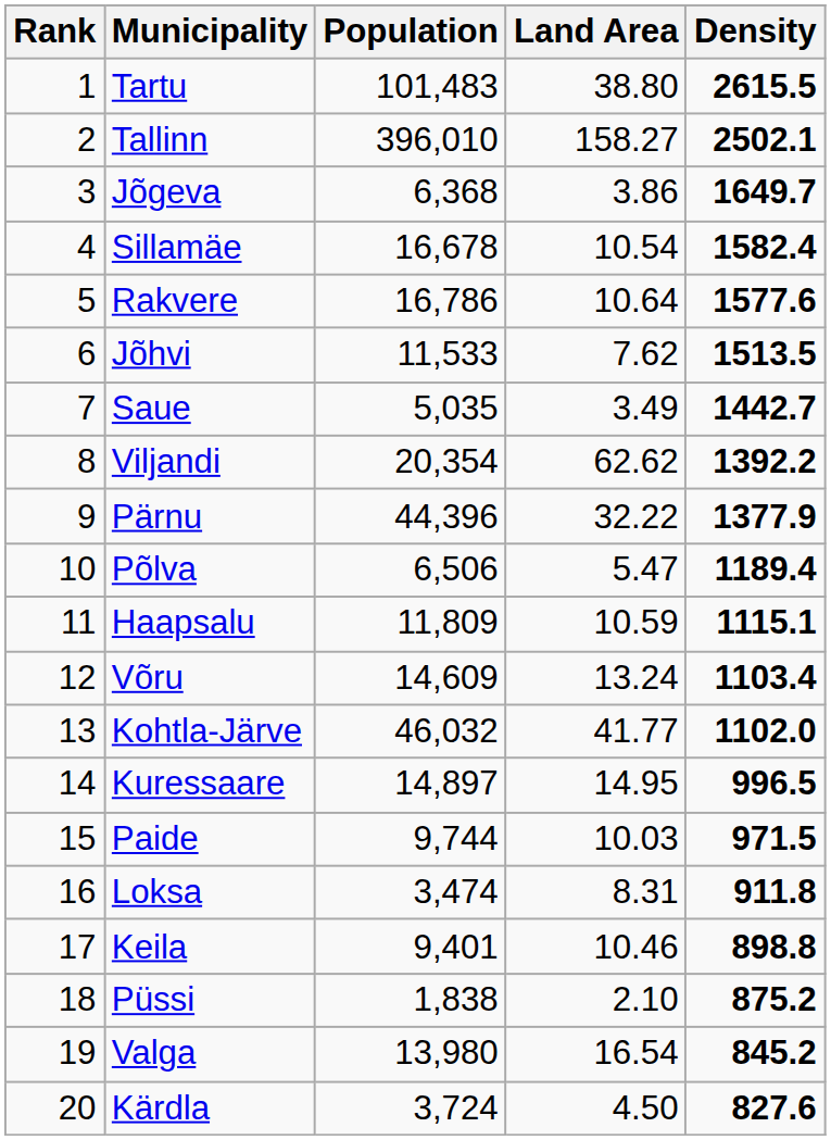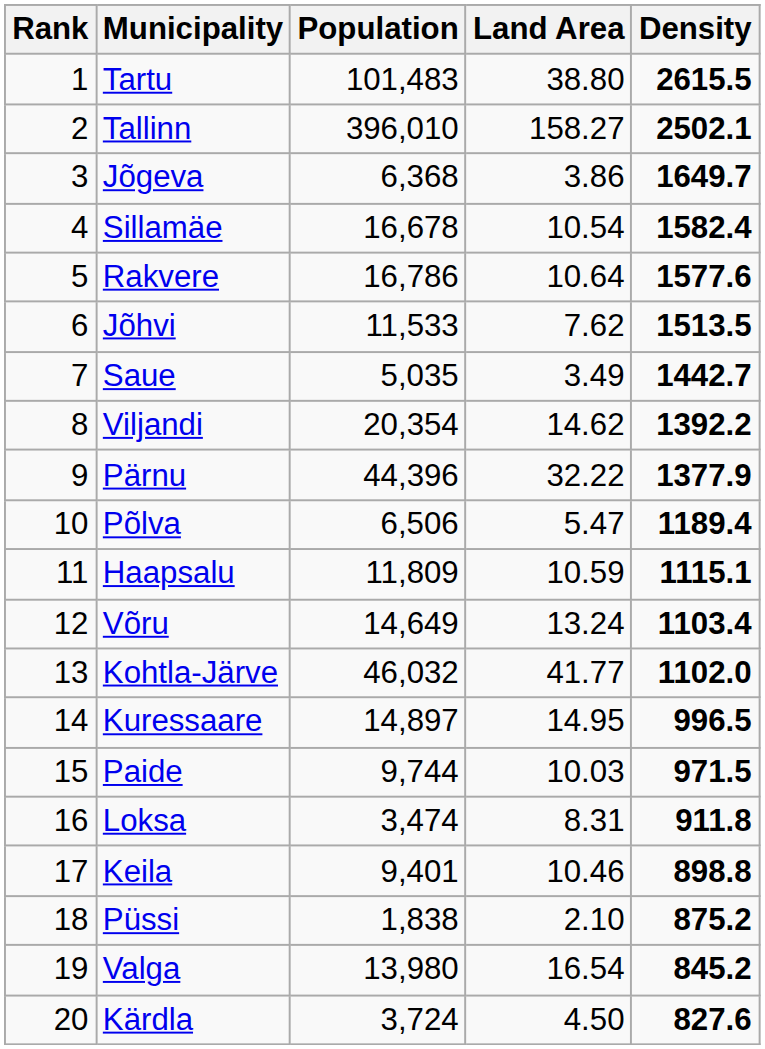 <table class="wikitable">
 <tr>
 <th>Rank</th>
 <th>Municipality</th>
 <th>Population</th>
 <th>Land Area</th>
 <th>Density</th>
 </tr>
 <tr align=right>
 <td>1</td>
 <td align=left><a href='#'>Tartu</a></td>
 <td>101,483</td>
 <td>38.80</td>
 <td><strong>2615.5</strong></td>
 </tr>
 <tr align=right>
 <td>2</td>
 <td align=left><a href='#'>Tallinn</a></td>
 <td>396,010</td>
 <td>158.27</td>
 <td><strong>2502.1</strong></td>
 </tr>
 <tr align=right>
 <td>3</td>
 <td align=left><a href='#'>Jõgeva</a></td>
 <td>6,368</td>
 <td>3.86</td>
 <td><strong>1649.7</strong></td>
 </tr>
 <tr align=right>
 <td>4</td>
 <td align=left><a href='#'>Sillamäe</a></td>
 <td>16,678</td>
 <td>10.54</td>
 <td><strong>1582.4</strong></td>
 </tr>
 <tr align=right>
 <td>5</td>
 <td align=left><a href='#'>Rakvere</a></td>
 <td>16,786</td>
 <td>10.64</td>
 <td><strong>1577.6</strong></td>
 </tr>
 <tr align=right>
 <td>6</td>
 <td align=left><a href='#'>Jõhvi</a></td>
 <td>11,533</td>
 <td>7.62</td>
 <td><strong>1513.5</strong></td>
 </tr>
 <tr align=right>
 <td>7</td>
 <td align=left><a href='#'>Saue</a></td>
 <td>5,035</td>
 <td>3.49</td>
 <td><strong>1442.7</strong></td>
 </tr>
 <tr align=right>
 <td>8</td>
 <td align=left><a href='#'>Viljandi</a></td>
 <td>20,354</td>
-<td>62.62</td>
+<td>14.62</td>
 <td><strong>1392.2</strong></td>
 </tr>
 <tr align=right>
 <td>9</td>
 <td align=left><a href='#'>Pärnu</a></td>
 <td>44,396</td>
 <td>32.22</td>
 <td><strong>1377.9</strong></td>
 </tr>
 <tr align=right>
 <td>10</td>
 <td align=left><a href='#'>Põlva</a></td>
 <td>6,506</td>
 <td>5.47</td>
 <td><strong>1189.4</strong></td>
 </tr>
 <tr align=right>
 <td>11</td>
 <td align=left><a href='#'>Haapsalu</a></td>
 <td>11,809</td>
 <td>10.59</td>
 <td><strong>1115.1</strong></td>
 </tr>
 <tr align=right>
 <td>12</td>
 <td align=left><a href='#'>Võru</a></td>
-<td>14,609</td>
+<td>14,649</td>
 <td>13.24</td>
 <td><strong>1103.4</strong></td>
 </tr>
 <tr align=right>
 <td>13</td>
 <td align=left><a href='#'>Kohtla-Järve</a></td>
 <td>46,032</td>
 <td>41.77</td>
 <td><strong>1102.0</strong></td>
 </tr>
 <tr align=right>
 <td>14</td>
 <td align=left><a href='#'>Kuressaare</a></td>
 <td>14,897</td>
 <td>14.95</td>
 <td><strong>996.5</strong></td>
 </tr>
 <tr align=right>
 <td>15</td>
 <td align=left><a href='#'>Paide</a></td>
 <td>9,744</td>
 <td>10.03</td>
 <td><strong>971.5</strong></td>
 </tr>
 <tr align=right>
 <td>16</td>
 <td align=left><a href='#'>Loksa</a></td>
 <td>3,474</td>
 <td>8.31</td>
 <td><strong>911.8</strong></td>
 </tr>
 <tr align=right>
 <td>17</td>
 <td align=left><a href='#'>Keila</a></td>
 <td>9,401</td>
 <td>10.46</td>
 <td><strong>898.8</strong></td>
 </tr>
 <tr align=right>
 <td>18</td>
 <td align=left><a href='#'>Püssi</a></td>
 <td>1,838</td>
 <td>2.10</td>
 <td><strong>875.2</strong></td>
 </tr>
 <tr align=right>
 <td>19</td>
 <td align=left><a href='#'>Valga</a></td>
 <td>13,980</td>
 <td>16.54</td>
 <td><strong>845.2</strong></td>
 </tr>
 <tr align=right>
 <td>20</td>
 <td align=left><a href='#'>Kärdla</a></td>
 <td>3,724</td>
 <td>4.50</td>
 <td><strong>827.6</strong></td>
 </tr>
 </table>
